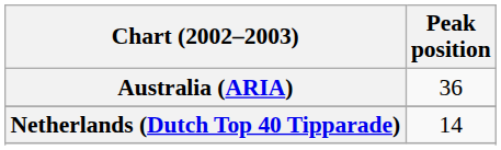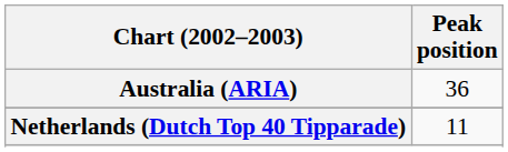 <table class="wikitable sortable plainrowheaders" style="text-align:center">
 <tr>
 <th>Chart (2002–2003)</th>
 <th>Peak<br>position</th>
 </tr>
 <tr>
 <th scope="row">Australia (<a href='#'>ARIA</a>)</th>
 <td>36</td>
 </tr>
 <tr>
 </tr>
 <tr>
 <th scope="row">Netherlands (<a href='#'>Dutch Top 40 Tipparade</a>)</th>
-<td>14</td>
+<td>11</td>
 </tr>
 <tr>
 </tr>
 <tr>
 </tr>
 <tr>
 </tr>
 <tr>
 </tr>
 <tr>
 </tr>
 <tr>
 </tr>
 <tr>
 </tr>
 <tr>
 </tr>
 <tr>
 </tr>
 <tr>
 </tr>
 </table>
